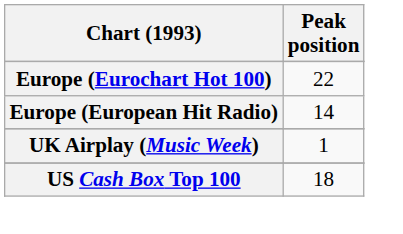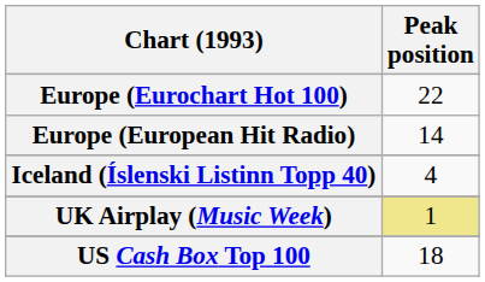 <table class="wikitable sortable plainrowheaders" style="text-align:center">
 <tr>
 <th>Chart (1993)</th>
 <th>Peak<br>position</th>
 </tr>
 <tr>
 </tr>
 <tr>
 </tr>
 <tr>
 </tr>
 <tr>
 <th scope="row">Europe (<a href='#'>Eurochart Hot 100</a>)</th>
 <td>22</td>
 </tr>
 <tr>
 <th scope="row">Europe (European Hit Radio)</th>
 <td>14</td>
 </tr>
 <tr>
 </tr>
 <tr>
+<th scope="row">Iceland (<a href='#'>Íslenski Listinn Topp 40</a>)</th>
+<td>4</td>
+</tr>
+<tr>
 </tr>
 <tr>
 </tr>
 <tr>
 </tr>
 <tr>
 </tr>
 <tr>
 </tr>
 <tr>
 <th scope="row">UK Airplay (<em><a href='#'>Music Week</a></em>)</th>
-<td>1</td>
+<td style="background: khaki;">1</td>
 </tr>
 <tr>
 </tr>
 <tr>
 </tr>
 <tr>
 </tr>
 <tr>
 <th scope="row">US <a href='#'><em>Cash Box</em> Top 100</a></th>
 <td>18</td>
 </tr>
 </table>
